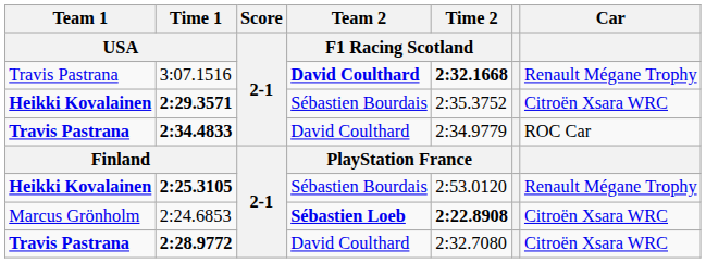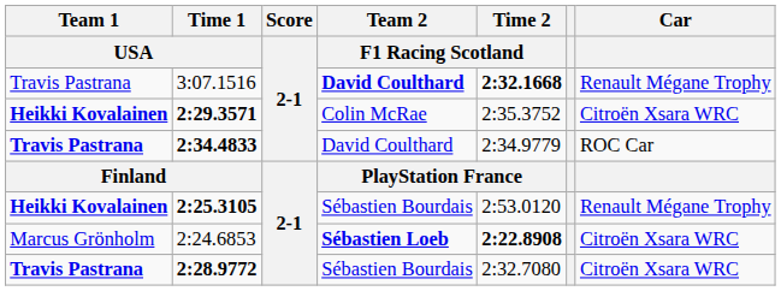 <table class="wikitable">
 <tr>
 <th>Team 1</th>
 <th>Time 1</th>
 <th>Score</th>
 <th>Team 2</th>
 <th>Time 2</th>
 <th></th>
 <th>Car</th>
 </tr>
 <tr>
 <th colspan=2> <strong>USA</strong></th>
 <th rowspan=4>2-1</th>
 <th colspan=2> F1 Racing Scotland</th>
 <th></th>
 <th></th>
 </tr>
 <tr>
 <td><a href='#'>Travis Pastrana</a></td>
 <td>3:07.1516</td>
 <td><strong><a href='#'>David Coulthard</a></strong></td>
 <td><strong>2:32.1668</strong></td>
 <th></th>
 <td><a href='#'>Renault Mégane Trophy</a></td>
 </tr>
 <tr>
 <td><strong><a href='#'>Heikki Kovalainen</a></strong></td>
 <td><strong>2:29.3571</strong></td>
-<td><a href='#'>Sébastien Bourdais</a></td>
+<td><a href='#'>Colin McRae</a></td>
 <td>2:35.3752</td>
 <th></th>
 <td><a href='#'>Citroën Xsara WRC</a></td>
 </tr>
 <tr>
 <td><strong><a href='#'>Travis Pastrana</a></strong></td>
 <td><strong>2:34.4833</strong></td>
 <td><a href='#'>David Coulthard</a></td>
 <td>2:34.9779</td>
 <th></th>
 <td>ROC Car</td>
 </tr>
 <tr>
 <th colspan=2> <strong>Finland</strong></th>
 <th rowspan=4>2-1</th>
 <th colspan=2> PlayStation France</th>
 <th></th>
 <th></th>
 </tr>
 <tr>
 <td><strong><a href='#'>Heikki Kovalainen</a></strong></td>
 <td><strong>2:25.3105</strong></td>
 <td><a href='#'>Sébastien Bourdais</a></td>
 <td>2:53.0120</td>
 <th></th>
 <td><a href='#'>Renault Mégane Trophy</a></td>
 </tr>
 <tr>
 <td><a href='#'>Marcus Grönholm</a></td>
 <td>2:24.6853</td>
 <td><strong><a href='#'>Sébastien Loeb</a></strong></td>
 <td><strong>2:22.8908</strong></td>
 <th></th>
 <td><a href='#'>Citroën Xsara WRC</a></td>
 </tr>
 <tr>
 <td><strong><a href='#'>Travis Pastrana</a></strong></td>
 <td><strong>2:28.9772</strong></td>
-<td><a href='#'>David Coulthard</a></td>
+<td><a href='#'>Sébastien Bourdais</a></td>
 <td>2:32.7080</td>
 <th></th>
 <td><a href='#'>Citroën Xsara WRC</a></td>
 </tr>
 </table>
